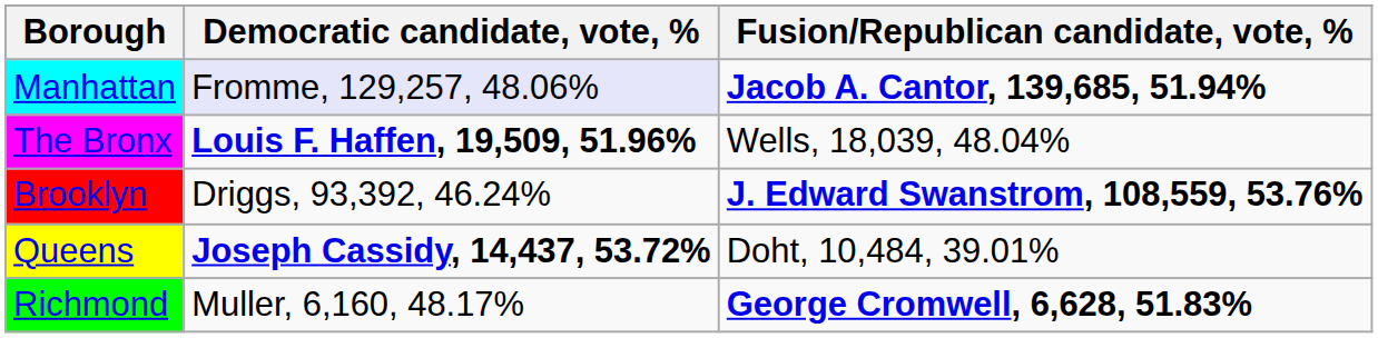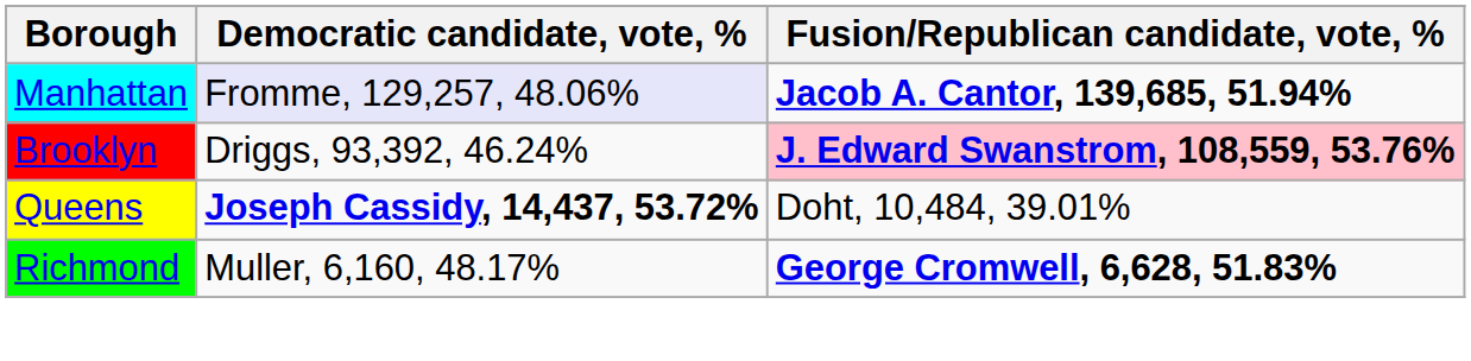 <table class = "wikitable">
 <tr>
 </tr>
 <tr>
 <th>Borough</th>
 <th>Democratic candidate, vote, %</th>
 <th>Fusion/Republican candidate, vote, %</th>
 </tr>
 <tr>
 <td style="background:aqua;"><a href='#'>Manhattan</a></td>
 <td style="background: lavender;">Fromme, 129,257, 48.06%</td>
 <td><strong><a href='#'>Jacob A. Cantor</a>, 139,685, 51.94%</strong></td>
 </tr>
 <tr>
-<td style="background:magenta;"><a href='#'>The Bronx</a></td>
-<td><strong><a href='#'>Louis F. Haffen</a>, 19,509, 51.96%</strong></td>
-<td>Wells, 18,039, 48.04%</td>
-</tr>
-<tr>
 <td style="background:red;"><a href='#'>Brooklyn</a></td>
 <td>Driggs, 93,392, 46.24%</td>
-<td><strong><a href='#'>J. Edward Swanstrom</a>, 108,559, 53.76%</strong></td>
+<td style="background: pink;"><strong><a href='#'>J. Edward Swanstrom</a>, 108,559, 53.76%</strong></td>
 </tr>
 <tr>
 <td style="background:yellow;"><a href='#'>Queens</a></td>
 <td><strong><a href='#'>Joseph Cassidy</a>, 14,437, 53.72%</strong></td>
 <td>Doht, 10,484, 39.01%</td>
 </tr>
 <tr>
 <td style="background:lime;"><a href='#'>Richmond</a></td>
 <td>Muller, 6,160, 48.17%</td>
 <td><strong><a href='#'>George Cromwell</a>, 6,628, 51.83%</strong></td>
 </tr>
 </table>
